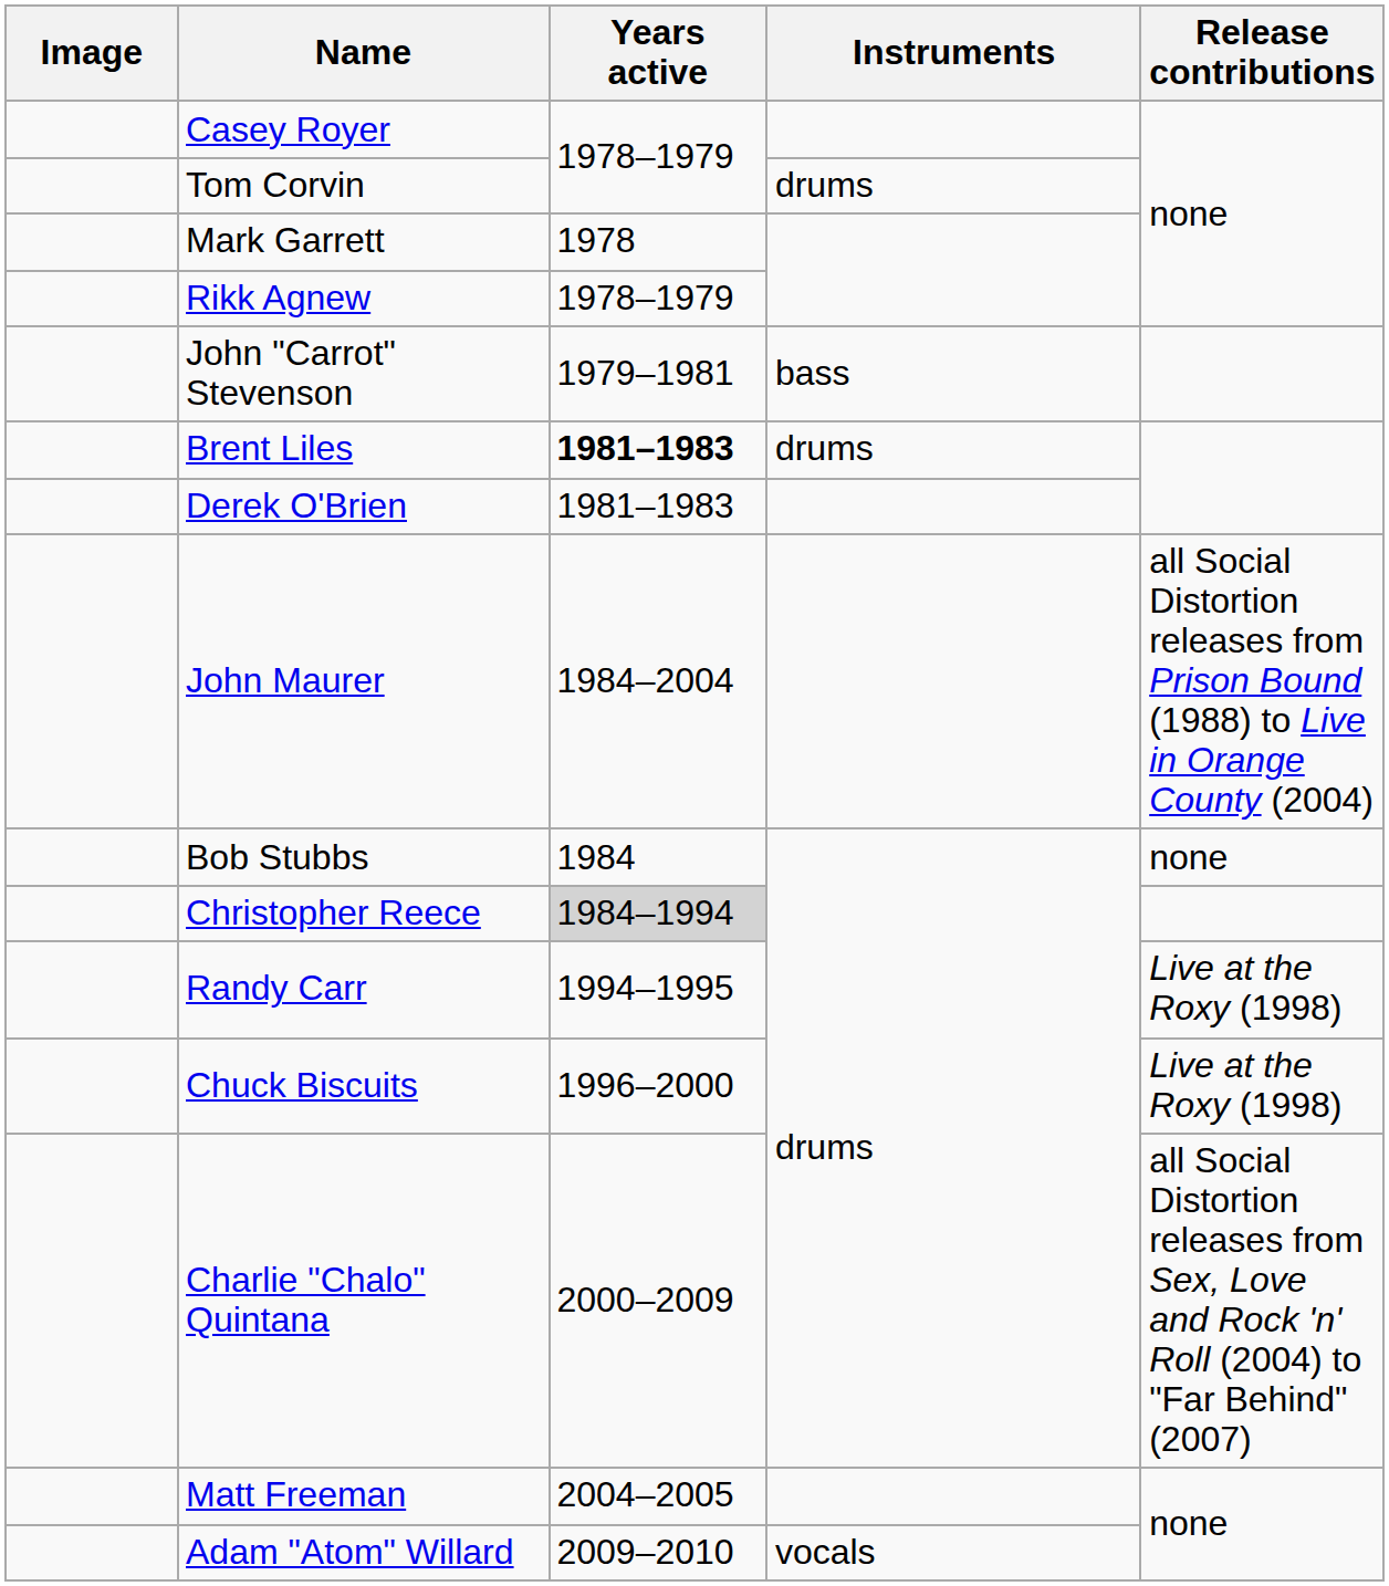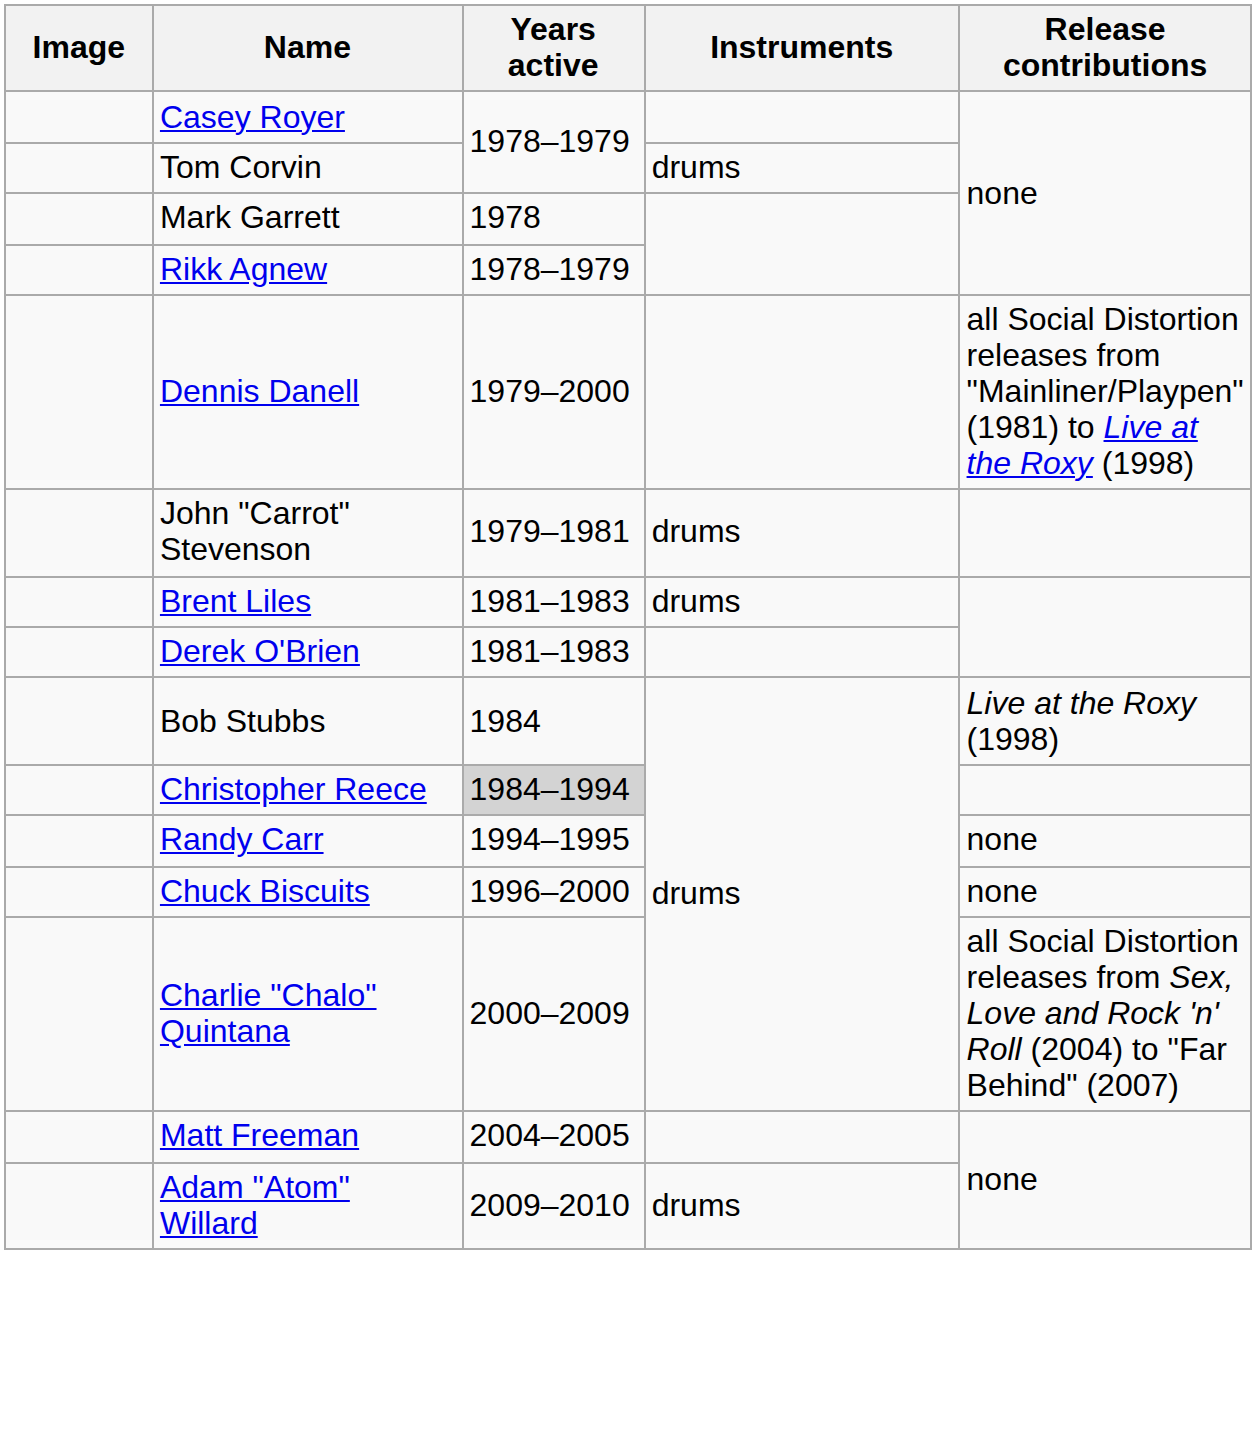 <table class="wikitable" border="1" width=100%>
 <tr>
 <th width="75">Image</th>
 <th width="175">Name</th>
 <th width="100">Years active</th>
 <th width="175">Instruments</th>
 <th>Release contributions</th>
 </tr>
 <tr>
 <td></td>
 <td><a href='#'>Casey Royer</a></td>
 <td rowspan="2">1978–1979</td>
 <td></td>
 <td rowspan="4">none</td>
 </tr>
 <tr>
 <td></td>
 <td>Tom Corvin</td>
 <td>drums</td>
 </tr>
 <tr>
 <td></td>
 <td>Mark Garrett</td>
 <td>1978 </td>
 <td rowspan="2"></td>
 </tr>
 <tr>
 <td></td>
 <td><a href='#'>Rikk Agnew</a></td>
 <td>1978–1979</td>
 </tr>
 <tr>
 <td></td>
+<td><a href='#'>Dennis Danell</a></td>
+<td>1979–2000<br></td>
+<td></td>
+<td>all Social Distortion releases from "Mainliner/Playpen" (1981) to <em><a href='#'>Live at the Roxy</a></em> (1998)</td>
+</tr>
+<tr>
+<td></td>
 <td>John "Carrot" Stevenson</td>
 <td>1979–1981</td>
-<td>bass</td>
+<td>drums</td>
 <td></td>
 </tr>
 <tr>
 <td></td>
 <td><a href='#'>Brent Liles</a></td>
-<td><strong>1981–1983<br></strong></td>
+<td>1981–1983<br></td>
 <td>drums</td>
 <td rowspan="2"></td>
 </tr>
 <tr>
 <td></td>
 <td><a href='#'>Derek O'Brien</a></td>
 <td>1981–1983</td>
 <td></td>
 </tr>
 <tr>
 <td></td>
-<td><a href='#'>John Maurer</a></td>
-<td>1984–2004</td>
-<td></td>
-<td>all Social Distortion releases from <em><a href='#'>Prison Bound</a></em> (1988) to <em><a href='#'>Live in Orange County</a></em> (2004)</td>
-</tr>
-<tr>
-<td></td>
 <td>Bob Stubbs</td>
 <td>1984</td>
 <td rowspan="5">drums</td>
-<td>none</td>
+<td><em>Live at the Roxy</em> (1998)</td>
 </tr>
 <tr>
 <td></td>
 <td><a href='#'>Christopher Reece</a></td>
 <td style="background: lightgrey;">1984–1994</td>
 <td></td>
 </tr>
 <tr>
 <td></td>
 <td><a href='#'>Randy Carr</a></td>
 <td>1994–1995<br></td>
-<td><em>Live at the Roxy</em> (1998)</td>
+<td>none</td>
 </tr>
 <tr>
 <td></td>
 <td><a href='#'>Chuck Biscuits</a><br></td>
 <td>1996–2000</td>
-<td><em>Live at the Roxy</em> (1998)</td>
+<td>none</td>
 </tr>
 <tr>
 <td></td>
 <td><a href='#'>Charlie "Chalo" Quintana</a></td>
 <td>2000–2009<br></td>
 <td>all Social Distortion releases from <em>Sex, Love and Rock 'n' Roll</em> (2004) to "Far Behind" (2007)</td>
 </tr>
 <tr>
 <td></td>
 <td><a href='#'>Matt Freeman</a></td>
 <td>2004–2005</td>
 <td></td>
 <td rowspan="2">none</td>
 </tr>
 <tr>
 <td></td>
 <td><a href='#'>Adam "Atom" Willard</a></td>
 <td>2009–2010</td>
-<td>vocals</td>
+<td>drums</td>
 </tr>
 </table>
